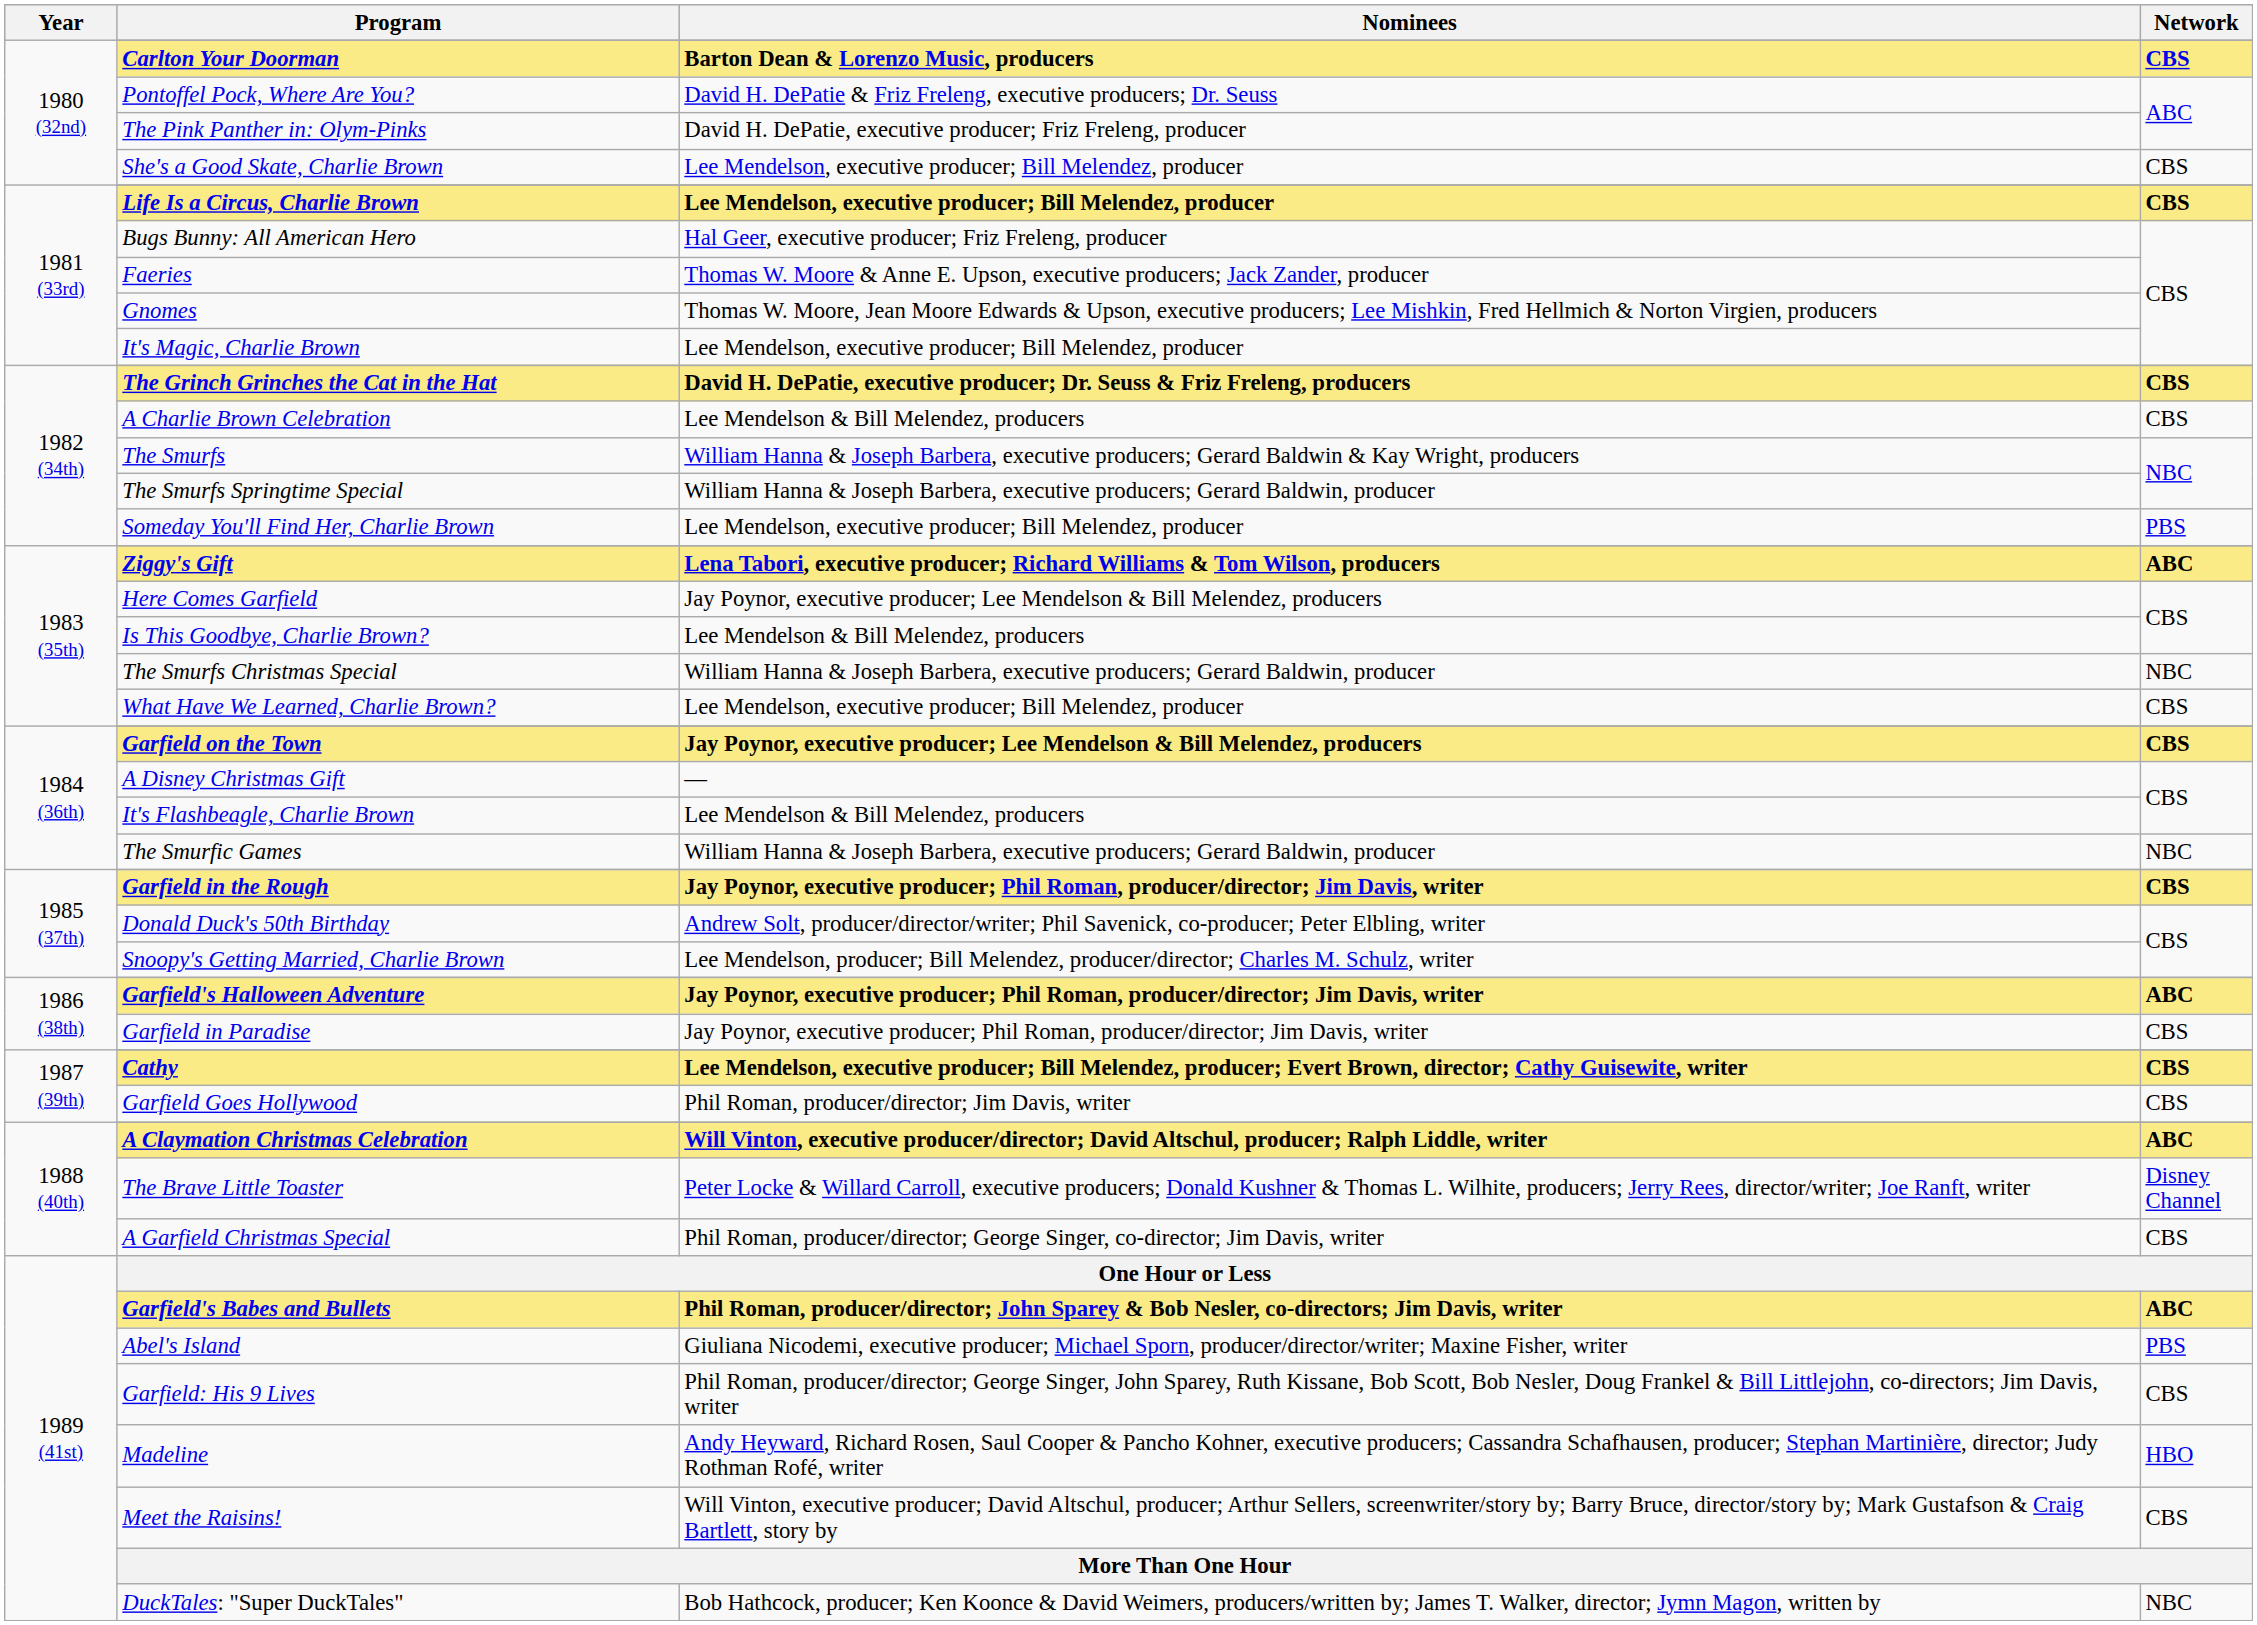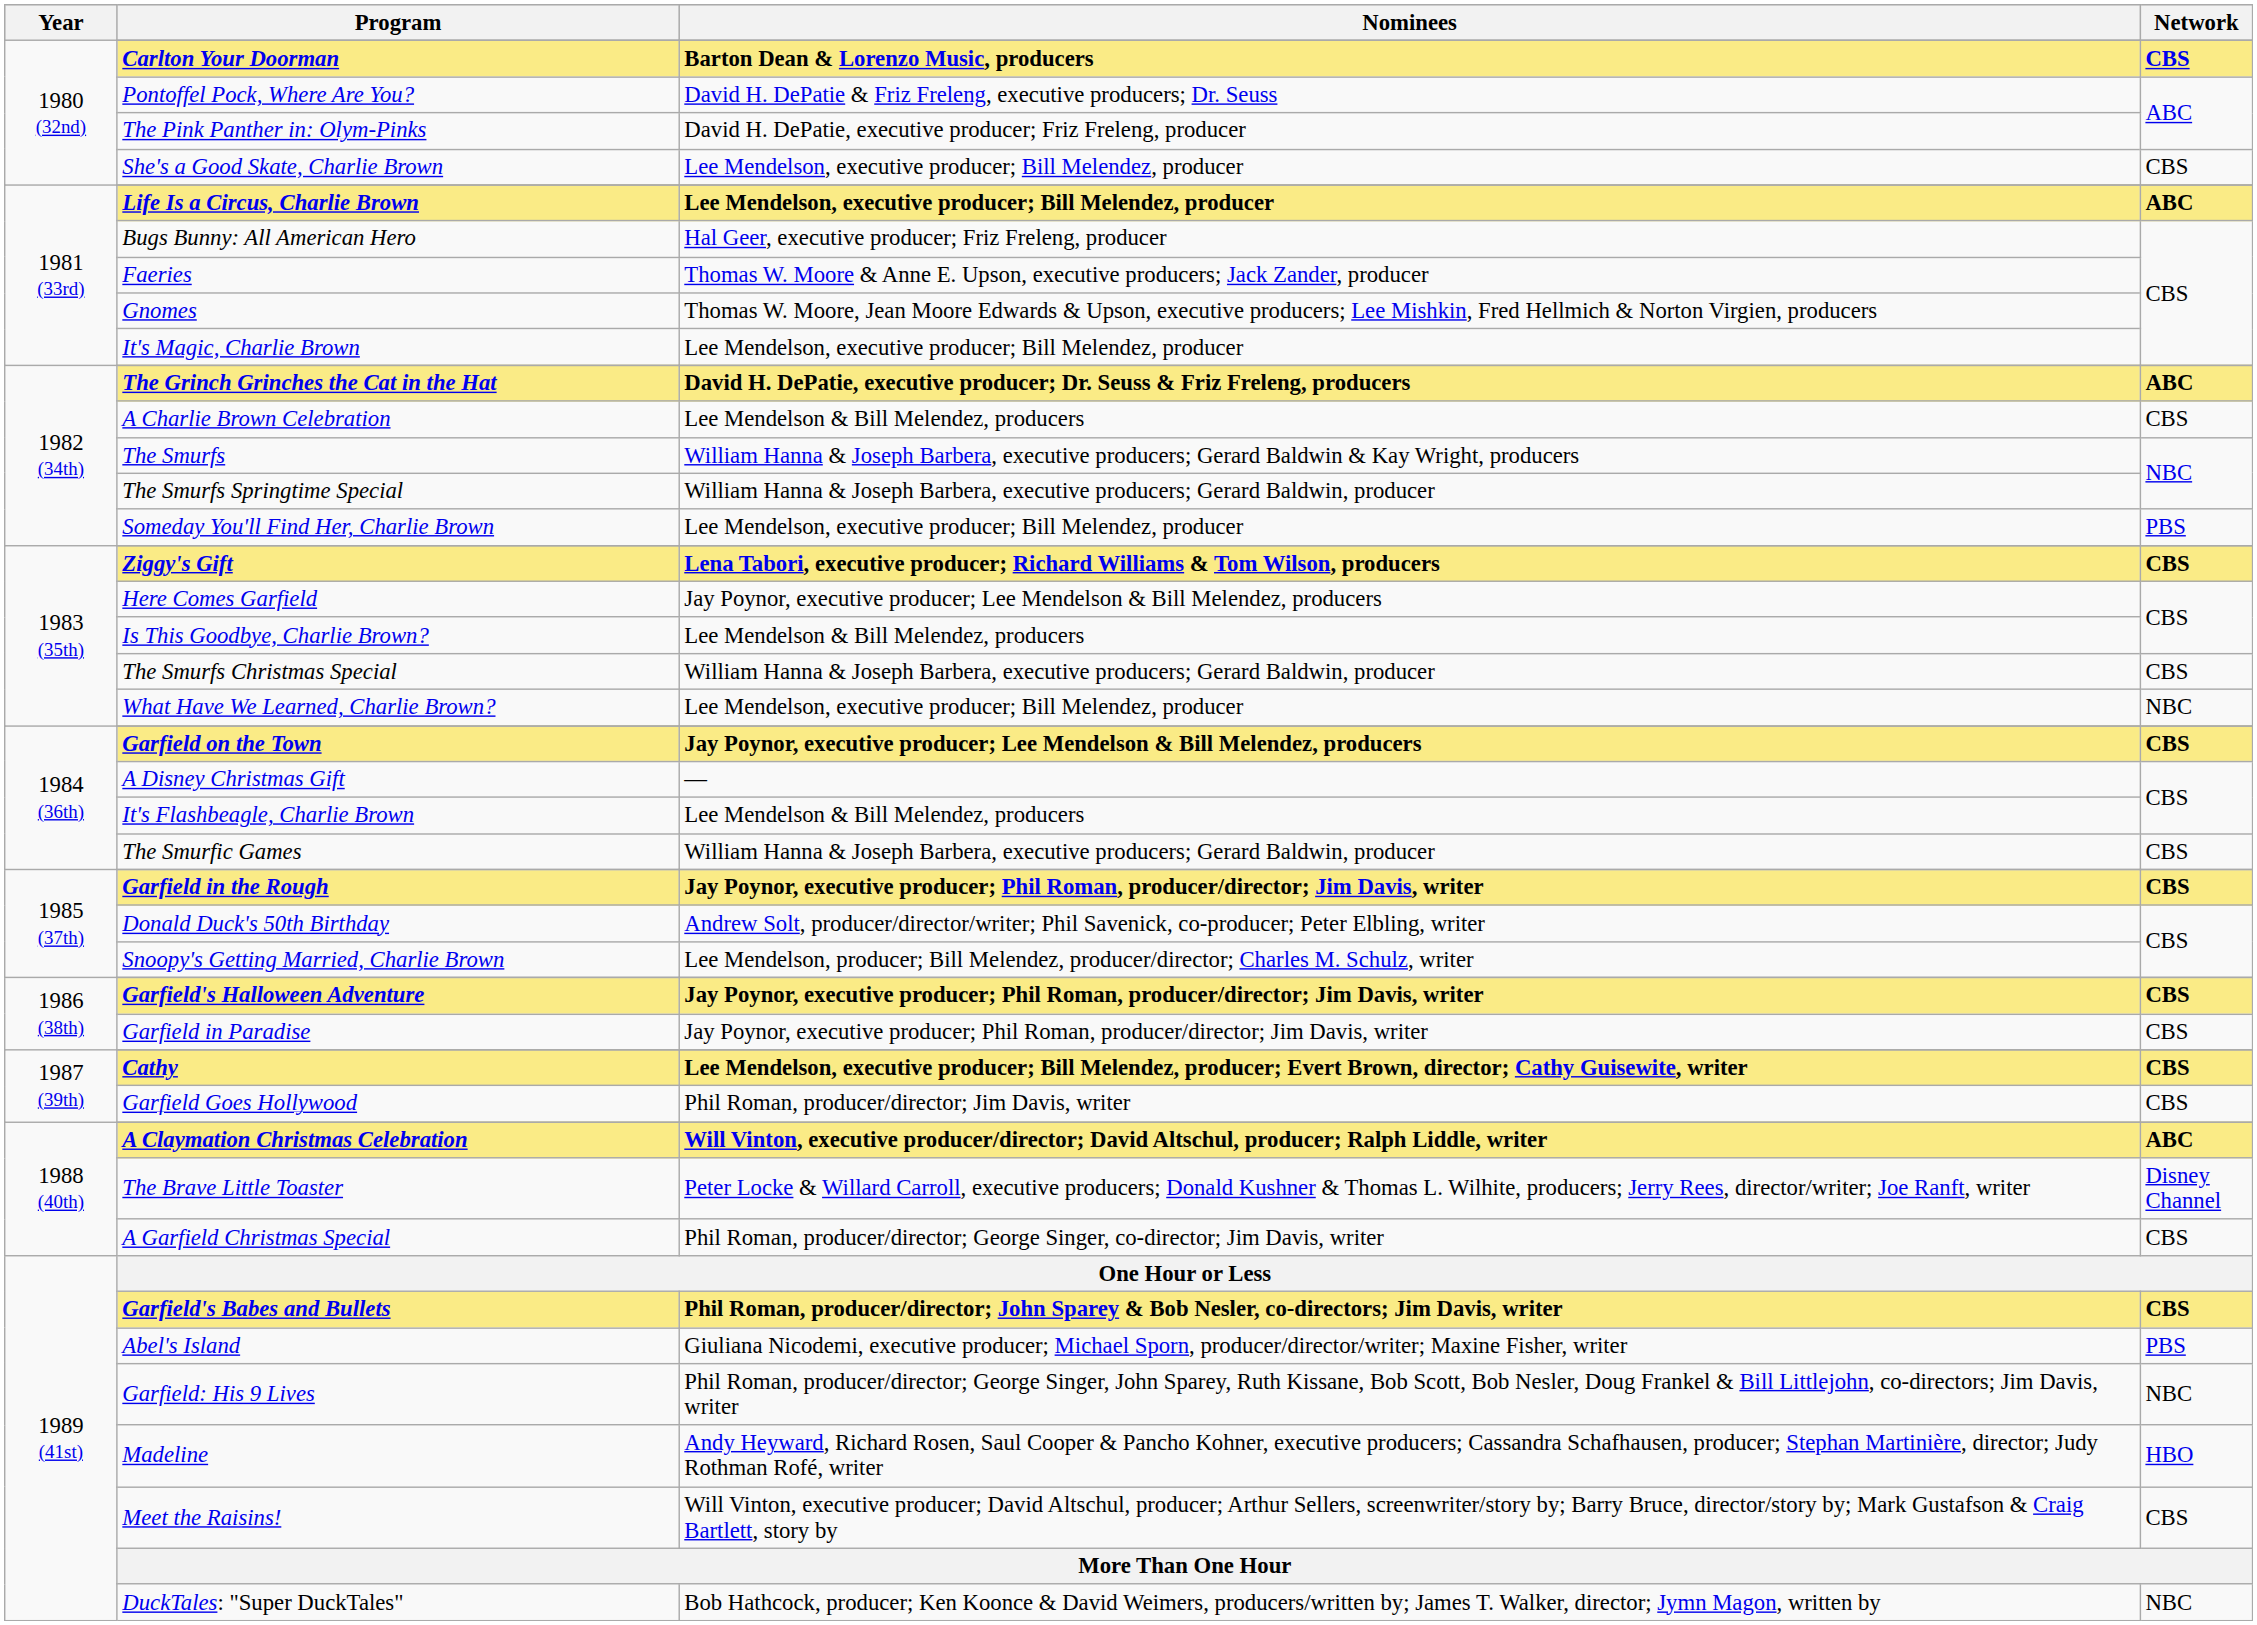 <table class="wikitable" style="width:100%">
 <tr bgcolor="#bebebe">
 <th width="5%">Year</th>
 <th width="25%">Program</th>
 <th width="65%">Nominees</th>
 <th width="5%">Network</th>
 </tr>
 <tr>
 <td rowspan=5 style="text-align:center">1980<br><small><a href='#'>(32nd)</a></small><br></td>
 </tr>
 <tr style="background:#FAEB86">
 <td><strong><em><a href='#'>Carlton Your Doorman</a></em></strong></td>
 <td><strong>Barton Dean & <a href='#'>Lorenzo Music</a>, producers</strong></td>
 <td><strong><a href='#'>CBS</a></strong></td>
 </tr>
 <tr>
 <td><em><a href='#'>Pontoffel Pock, Where Are You?</a></em></td>
 <td><a href='#'>David H. DePatie</a> & <a href='#'>Friz Freleng</a>, executive producers; <a href='#'>Dr. Seuss</a></td>
 <td rowspan=2><a href='#'>ABC</a></td>
 </tr>
 <tr>
 <td><em><a href='#'>The Pink Panther in: Olym-Pinks</a></em></td>
 <td>David H. DePatie, executive producer; Friz Freleng, producer</td>
 </tr>
 <tr>
 <td><em><a href='#'>She's a Good Skate, Charlie Brown</a></em></td>
 <td><a href='#'>Lee Mendelson</a>, executive producer; <a href='#'>Bill Melendez</a>, producer</td>
 <td>CBS</td>
 </tr>
 <tr>
 <td rowspan=6 style="text-align:center">1981<br><small><a href='#'>(33rd)</a></small><br></td>
 </tr>
 <tr style="background:#FAEB86">
 <td><strong><em><a href='#'>Life Is a Circus, Charlie Brown</a></em></strong></td>
 <td><strong>Lee Mendelson, executive producer; Bill Melendez, producer</strong></td>
-<td><strong>CBS</strong></td>
+<td><strong>ABC</strong></td>
 </tr>
 <tr>
 <td><em>Bugs Bunny: All American Hero</em></td>
 <td><a href='#'>Hal Geer</a>, executive producer; Friz Freleng, producer</td>
 <td rowspan=4>CBS</td>
 </tr>
 <tr>
 <td><em><a href='#'>Faeries</a></em></td>
 <td><a href='#'>Thomas W. Moore</a> & Anne E. Upson, executive producers; <a href='#'>Jack Zander</a>, producer</td>
 </tr>
 <tr>
 <td><em><a href='#'>Gnomes</a></em></td>
 <td>Thomas W. Moore, Jean Moore Edwards & Upson, executive producers; <a href='#'>Lee Mishkin</a>, Fred Hellmich & Norton Virgien, producers</td>
 </tr>
 <tr>
 <td><em><a href='#'>It's Magic, Charlie Brown</a></em></td>
 <td>Lee Mendelson, executive producer; Bill Melendez, producer</td>
 </tr>
 <tr>
 <td rowspan=6 style="text-align:center">1982<br><small><a href='#'>(34th)</a></small><br></td>
 </tr>
 <tr style="background:#FAEB86">
 <td><strong><em><a href='#'>The Grinch Grinches the Cat in the Hat</a></em></strong></td>
 <td><strong>David H. DePatie, executive producer; Dr. Seuss & Friz Freleng, producers</strong></td>
-<td><strong>CBS</strong></td>
+<td><strong>ABC</strong></td>
 </tr>
 <tr>
 <td><em><a href='#'>A Charlie Brown Celebration</a></em></td>
 <td>Lee Mendelson & Bill Melendez, producers</td>
 <td>CBS</td>
 </tr>
 <tr>
 <td><em><a href='#'>The Smurfs</a></em></td>
 <td><a href='#'>William Hanna</a> & <a href='#'>Joseph Barbera</a>, executive producers; Gerard Baldwin & Kay Wright, producers</td>
 <td rowspan=2><a href='#'>NBC</a></td>
 </tr>
 <tr>
 <td><em>The Smurfs Springtime Special</em></td>
 <td>William Hanna & Joseph Barbera, executive producers; Gerard Baldwin, producer</td>
 </tr>
 <tr>
 <td><em><a href='#'>Someday You'll Find Her, Charlie Brown</a></em></td>
 <td>Lee Mendelson, executive producer; Bill Melendez, producer</td>
 <td><a href='#'>PBS</a></td>
 </tr>
 <tr>
 <td rowspan=6 style="text-align:center">1983<br><small><a href='#'>(35th)</a></small><br></td>
 </tr>
 <tr style="background:#FAEB86">
 <td><strong><em><a href='#'>Ziggy's Gift</a></em></strong></td>
 <td><strong><a href='#'>Lena Tabori</a>, executive producer; <a href='#'>Richard Williams</a> & <a href='#'>Tom Wilson</a>, producers</strong></td>
-<td><strong>ABC</strong></td>
+<td><strong>CBS</strong></td>
 </tr>
 <tr>
 <td><em><a href='#'>Here Comes Garfield</a></em></td>
 <td>Jay Poynor, executive producer; Lee Mendelson & Bill Melendez, producers</td>
 <td rowspan=2>CBS</td>
 </tr>
 <tr>
 <td><em><a href='#'>Is This Goodbye, Charlie Brown?</a></em></td>
 <td>Lee Mendelson & Bill Melendez, producers</td>
 </tr>
 <tr>
 <td><em>The Smurfs Christmas Special</em></td>
 <td>William Hanna & Joseph Barbera, executive producers; Gerard Baldwin, producer</td>
-<td>NBC</td>
+<td>CBS</td>
 </tr>
 <tr>
 <td><em><a href='#'>What Have We Learned, Charlie Brown?</a></em></td>
 <td>Lee Mendelson, executive producer; Bill Melendez, producer</td>
-<td>CBS</td>
+<td>NBC</td>
 </tr>
 <tr>
 <td rowspan=5 style="text-align:center">1984<br><small><a href='#'>(36th)</a></small><br></td>
 </tr>
 <tr style="background:#FAEB86">
 <td><strong><em><a href='#'>Garfield on the Town</a></em></strong></td>
 <td><strong>Jay Poynor, executive producer; Lee Mendelson & Bill Melendez, producers</strong></td>
 <td><strong>CBS</strong></td>
 </tr>
 <tr>
 <td><em><a href='#'>A Disney Christmas Gift</a></em></td>
 <td>—</td>
 <td rowspan=2>CBS</td>
 </tr>
 <tr>
 <td><em><a href='#'>It's Flashbeagle, Charlie Brown</a></em></td>
 <td>Lee Mendelson & Bill Melendez, producers</td>
 </tr>
 <tr>
 <td><em>The Smurfic Games</em></td>
 <td>William Hanna & Joseph Barbera, executive producers; Gerard Baldwin, producer</td>
-<td>NBC</td>
+<td>CBS</td>
 </tr>
 <tr>
 <td rowspan=4 style="text-align:center">1985<br><small><a href='#'>(37th)</a></small><br></td>
 </tr>
 <tr style="background:#FAEB86">
 <td><strong><em><a href='#'>Garfield in the Rough</a></em></strong></td>
 <td><strong>Jay Poynor, executive producer; <a href='#'>Phil Roman</a>, producer/director; <a href='#'>Jim Davis</a>, writer</strong></td>
 <td><strong>CBS</strong></td>
 </tr>
 <tr>
 <td><em><a href='#'>Donald Duck's 50th Birthday</a></em></td>
 <td><a href='#'>Andrew Solt</a>, producer/director/writer; Phil Savenick, co-producer; Peter Elbling, writer</td>
 <td rowspan=2>CBS</td>
 </tr>
 <tr>
 <td><em><a href='#'>Snoopy's Getting Married, Charlie Brown</a></em></td>
 <td>Lee Mendelson, producer; Bill Melendez, producer/director; <a href='#'>Charles M. Schulz</a>, writer</td>
 </tr>
 <tr>
 <td rowspan=3 style="text-align:center">1986<br><small><a href='#'>(38th)</a></small></td>
 </tr>
 <tr style="background:#FAEB86">
 <td><strong><em><a href='#'>Garfield's Halloween Adventure</a></em></strong></td>
 <td><strong>Jay Poynor, executive producer; Phil Roman, producer/director; Jim Davis, writer</strong></td>
-<td><strong>ABC</strong></td>
+<td><strong>CBS</strong></td>
 </tr>
 <tr>
 <td><em><a href='#'>Garfield in Paradise</a></em></td>
 <td>Jay Poynor, executive producer; Phil Roman, producer/director; Jim Davis, writer</td>
 <td>CBS</td>
 </tr>
 <tr>
 <td rowspan=3 style="text-align:center">1987<br><small><a href='#'>(39th)</a></small></td>
 </tr>
 <tr style="background:#FAEB86">
 <td><strong><em><a href='#'>Cathy</a></em></strong></td>
 <td><strong>Lee Mendelson, executive producer; Bill Melendez, producer; Evert Brown, director; <a href='#'>Cathy Guisewite</a>, writer</strong></td>
 <td><strong>CBS</strong></td>
 </tr>
 <tr>
 <td><em><a href='#'>Garfield Goes Hollywood</a></em></td>
 <td>Phil Roman, producer/director; Jim Davis, writer</td>
 <td>CBS</td>
 </tr>
 <tr>
 <td rowspan=4 style="text-align:center">1988<br><small><a href='#'>(40th)</a></small><br></td>
 </tr>
 <tr style="background:#FAEB86">
 <td><strong><em><a href='#'>A Claymation Christmas Celebration</a></em></strong></td>
 <td><strong><a href='#'>Will Vinton</a>, executive producer/director; David Altschul, producer; Ralph Liddle, writer</strong></td>
 <td><strong>ABC</strong></td>
 </tr>
 <tr>
 <td><em><a href='#'>The Brave Little Toaster</a></em></td>
 <td><a href='#'>Peter Locke</a> & <a href='#'>Willard Carroll</a>, executive producers; <a href='#'>Donald Kushner</a> & Thomas L. Wilhite, producers; <a href='#'>Jerry Rees</a>, director/writer; <a href='#'>Joe Ranft</a>, writer</td>
 <td><a href='#'>Disney Channel</a></td>
 </tr>
 <tr>
 <td><em><a href='#'>A Garfield Christmas Special</a></em></td>
 <td>Phil Roman, producer/director; George Singer, co-director; Jim Davis, writer</td>
 <td>CBS</td>
 </tr>
 <tr>
 <td rowspan=9 align=center>1989<br><small><a href='#'>(41st)</a></small></td>
 <th colspan=4>One Hour or Less</th>
 </tr>
 <tr style="background:#FAEB86">
 <td><strong><em><a href='#'>Garfield's Babes and Bullets</a></em></strong></td>
 <td><strong>Phil Roman, producer/director; <a href='#'>John Sparey</a> & Bob Nesler, co-directors; Jim Davis, writer</strong></td>
-<td><strong>ABC</strong></td>
+<td><strong>CBS</strong></td>
 </tr>
 <tr>
 <td><em><a href='#'>Abel's Island</a></em></td>
 <td>Giuliana Nicodemi, executive producer; <a href='#'>Michael Sporn</a>, producer/director/writer; Maxine Fisher, writer</td>
 <td><a href='#'>PBS</a></td>
 </tr>
 <tr>
 <td><em><a href='#'>Garfield: His 9 Lives</a></em></td>
 <td>Phil Roman, producer/director; George Singer, John Sparey, Ruth Kissane, Bob Scott, Bob Nesler, Doug Frankel & <a href='#'>Bill Littlejohn</a>, co-directors; Jim Davis, writer</td>
-<td>CBS</td>
+<td>NBC</td>
 </tr>
 <tr>
 <td><em><a href='#'>Madeline</a></em></td>
 <td><a href='#'>Andy Heyward</a>, Richard Rosen, Saul Cooper & Pancho Kohner, executive producers; Cassandra Schafhausen, producer; <a href='#'>Stephan Martinière</a>, director; Judy Rothman Rofé, writer</td>
 <td><a href='#'>HBO</a></td>
 </tr>
 <tr>
 <td><em><a href='#'>Meet the Raisins!</a></em></td>
 <td>Will Vinton, executive producer; David Altschul, producer; Arthur Sellers, screenwriter/story by; Barry Bruce, director/story by; Mark Gustafson & <a href='#'>Craig Bartlett</a>, story by</td>
 <td>CBS</td>
 </tr>
 <tr>
 <th colspan=4>More Than One Hour</th>
 </tr>
 <tr>
 <td><em><a href='#'>DuckTales</a></em>: "Super DuckTales"</td>
 <td>Bob Hathcock, producer; Ken Koonce & David Weimers, producers/written by; James T. Walker, director; <a href='#'>Jymn Magon</a>, written by</td>
 <td>NBC</td>
 </tr>
 </table>
